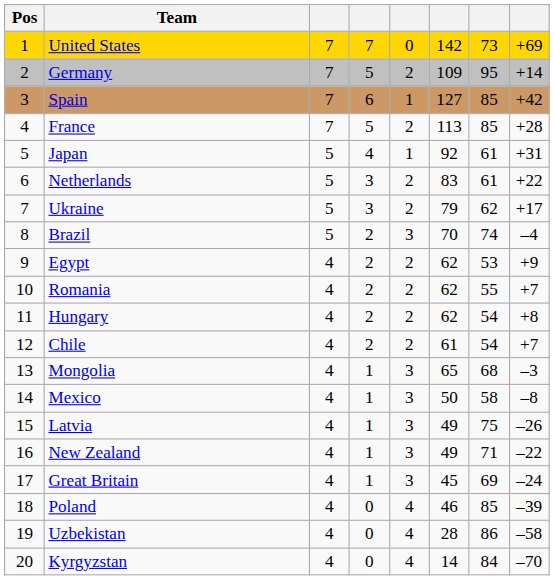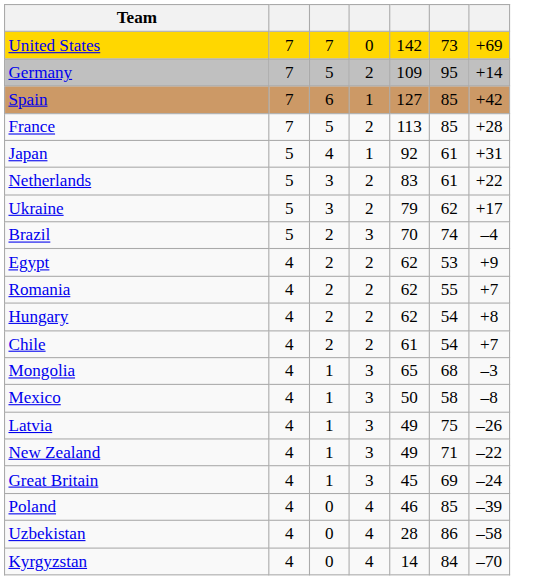 <table class="wikitable" style="text-align:center">
 <tr>
-<th width=30>Pos</th>
 <th ! width=240>Team</th>
 <th ! width=30></th>
 <th ! width=30></th>
 <th ! width=30></th>
 <th ! width=30></th>
 <th ! width=30></th>
 <th ! width=30></th>
 </tr>
 <tr bgcolor=gold>
-<td>1</td>
 <td align=left> <a href='#'>United States</a></td>
 <td>7</td>
 <td>7</td>
 <td>0</td>
 <td>142</td>
 <td>73</td>
 <td>+69</td>
 </tr>
 <tr bgcolor=silver>
-<td>2</td>
 <td align=left> <a href='#'>Germany</a></td>
 <td>7</td>
 <td>5</td>
 <td>2</td>
 <td>109</td>
 <td>95</td>
 <td>+14</td>
 </tr>
 <tr bgcolor=cc9966>
-<td>3</td>
 <td align=left> <a href='#'>Spain</a></td>
 <td>7</td>
 <td>6</td>
 <td>1</td>
 <td>127</td>
 <td>85</td>
 <td>+42</td>
 </tr>
 <tr>
-<td>4</td>
 <td align=left> <a href='#'>France</a></td>
 <td>7</td>
 <td>5</td>
 <td>2</td>
 <td>113</td>
 <td>85</td>
 <td>+28</td>
 </tr>
 <tr>
-<td>5</td>
 <td align=left> <a href='#'>Japan</a></td>
 <td>5</td>
 <td>4</td>
 <td>1</td>
 <td>92</td>
 <td>61</td>
 <td>+31</td>
 </tr>
 <tr>
-<td>6</td>
 <td align=left> <a href='#'>Netherlands</a></td>
 <td>5</td>
 <td>3</td>
 <td>2</td>
 <td>83</td>
 <td>61</td>
 <td>+22</td>
 </tr>
 <tr>
-<td>7</td>
 <td align=left> <a href='#'>Ukraine</a></td>
 <td>5</td>
 <td>3</td>
 <td>2</td>
 <td>79</td>
 <td>62</td>
 <td>+17</td>
 </tr>
 <tr>
-<td>8</td>
 <td align=left> <a href='#'>Brazil</a></td>
 <td>5</td>
 <td>2</td>
 <td>3</td>
 <td>70</td>
 <td>74</td>
 <td>–4</td>
 </tr>
 <tr>
-<td>9</td>
 <td align=left> <a href='#'>Egypt</a></td>
 <td>4</td>
 <td>2</td>
 <td>2</td>
 <td>62</td>
 <td>53</td>
 <td>+9</td>
 </tr>
 <tr>
-<td>10</td>
 <td align=left> <a href='#'>Romania</a></td>
 <td>4</td>
 <td>2</td>
 <td>2</td>
 <td>62</td>
 <td>55</td>
 <td>+7</td>
 </tr>
 <tr>
-<td>11</td>
 <td align=left> <a href='#'>Hungary</a></td>
 <td>4</td>
 <td>2</td>
 <td>2</td>
 <td>62</td>
 <td>54</td>
 <td>+8</td>
 </tr>
 <tr>
-<td>12</td>
 <td align=left> <a href='#'>Chile</a></td>
 <td>4</td>
 <td>2</td>
 <td>2</td>
 <td>61</td>
 <td>54</td>
 <td>+7</td>
 </tr>
 <tr>
-<td>13</td>
 <td align=left> <a href='#'>Mongolia</a></td>
 <td>4</td>
 <td>1</td>
 <td>3</td>
 <td>65</td>
 <td>68</td>
 <td>–3</td>
 </tr>
 <tr>
-<td>14</td>
 <td align=left> <a href='#'>Mexico</a></td>
 <td>4</td>
 <td>1</td>
 <td>3</td>
 <td>50</td>
 <td>58</td>
 <td>–8</td>
 </tr>
 <tr>
-<td>15</td>
 <td align=left> <a href='#'>Latvia</a></td>
 <td>4</td>
 <td>1</td>
 <td>3</td>
 <td>49</td>
 <td>75</td>
 <td>–26</td>
 </tr>
 <tr>
-<td>16</td>
 <td align=left> <a href='#'>New Zealand</a></td>
 <td>4</td>
 <td>1</td>
 <td>3</td>
 <td>49</td>
 <td>71</td>
 <td>–22</td>
 </tr>
 <tr>
-<td>17</td>
 <td align=left> <a href='#'>Great Britain</a></td>
 <td>4</td>
 <td>1</td>
 <td>3</td>
 <td>45</td>
 <td>69</td>
 <td>–24</td>
 </tr>
 <tr>
-<td>18</td>
 <td align=left> <a href='#'>Poland</a></td>
 <td>4</td>
 <td>0</td>
 <td>4</td>
 <td>46</td>
 <td>85</td>
 <td>–39</td>
 </tr>
 <tr>
-<td>19</td>
 <td align=left> <a href='#'>Uzbekistan</a></td>
 <td>4</td>
 <td>0</td>
 <td>4</td>
 <td>28</td>
 <td>86</td>
 <td>–58</td>
 </tr>
 <tr>
-<td>20</td>
 <td align=left> <a href='#'>Kyrgyzstan</a></td>
 <td>4</td>
 <td>0</td>
 <td>4</td>
 <td>14</td>
 <td>84</td>
 <td>–70</td>
 </tr>
 </table>
